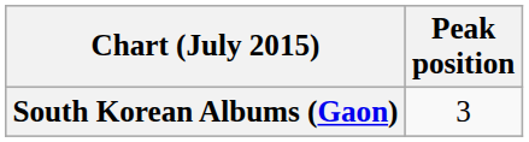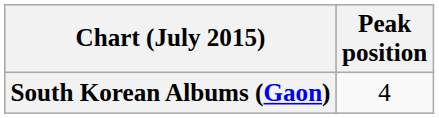 <table class="wikitable plainrowheaders" style="text-align:center;">
 <tr>
 <th>Chart (July 2015)</th>
 <th>Peak<br>position</th>
 </tr>
 <tr>
 <th scope="row">South Korean Albums (<a href='#'>Gaon</a>)</th>
-<td>3</td>
+<td>4</td>
 </tr>
 </table>
